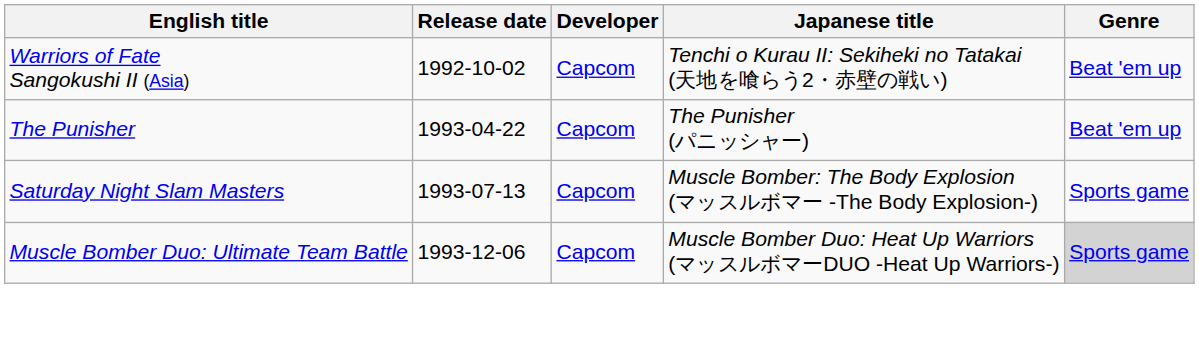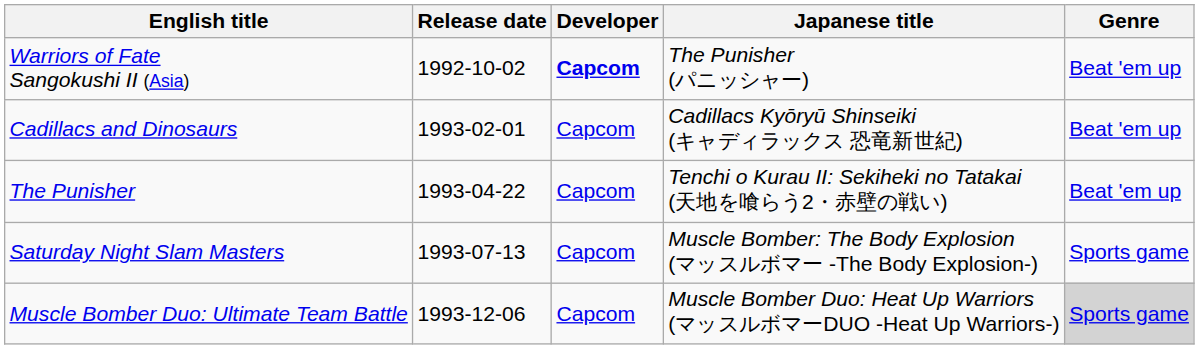 <table class="wikitable sortable" style="width:auto;">
 <tr>
 <th>English title</th>
 <th>Release date</th>
 <th>Developer</th>
 <th>Japanese title</th>
 <th>Genre</th>
 </tr>
 <tr>
 <td><em><a href='#'>Warriors of Fate</a></em><br><em>Sangokushi II</em> <small>(<a href='#'>Asia</a>)</small></td>
 <td>1992-10-02</td>
+<td><strong><a href='#'>Capcom</a></strong></td>
+<td><em>The Punisher</em><br>(パニッシャー)</td>
+<td><a href='#'>Beat 'em up</a></td>
+</tr>
+<tr>
+<td><em><a href='#'>Cadillacs and Dinosaurs</a></em></td>
+<td>1993-02-01</td>
 <td><a href='#'>Capcom</a></td>
-<td><em>Tenchi o Kurau II: Sekiheki no Tatakai</em><br>(天地を喰らう2・赤壁の戦い)</td>
+<td><em>Cadillacs Kyōryū Shinseiki</em><br>(キャディラックス 恐竜新世紀)</td>
 <td><a href='#'>Beat 'em up</a></td>
 </tr>
 <tr>
 <td><em><a href='#'>The Punisher</a></em></td>
 <td>1993-04-22</td>
 <td><a href='#'>Capcom</a></td>
-<td><em>The Punisher</em><br>(パニッシャー)</td>
+<td><em>Tenchi o Kurau II: Sekiheki no Tatakai</em><br>(天地を喰らう2・赤壁の戦い)</td>
 <td><a href='#'>Beat 'em up</a></td>
 </tr>
 <tr>
 <td><em><a href='#'>Saturday Night Slam Masters</a></em></td>
 <td>1993-07-13</td>
 <td><a href='#'>Capcom</a></td>
 <td><em>Muscle Bomber: The Body Explosion</em><br>(マッスルボマー -The Body Explosion-)</td>
 <td><a href='#'>Sports game</a></td>
 </tr>
 <tr>
 <td><em><a href='#'>Muscle Bomber Duo: Ultimate Team Battle</a></em></td>
 <td>1993-12-06</td>
 <td><a href='#'>Capcom</a></td>
 <td><em>Muscle Bomber Duo: Heat Up Warriors</em><br>(マッスルボマーDUO -Heat Up Warriors-)</td>
 <td style="background: lightgrey;"><a href='#'>Sports game</a></td>
 </tr>
 </table>
